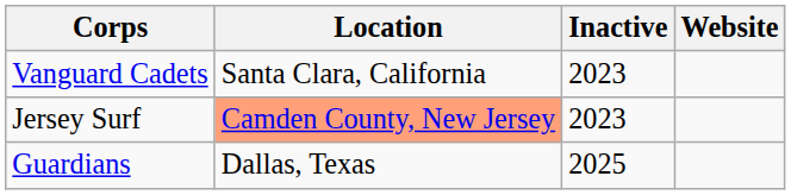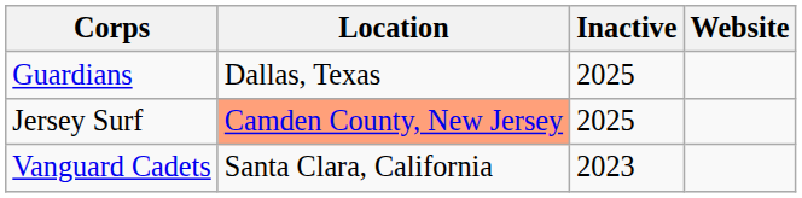 <table class="wikitable">
 <tr>
 <th>Corps</th>
 <th>Location</th>
 <th>Inactive</th>
 <th>Website</th>
 </tr>
 <tr>
+<td><a href='#'>Guardians</a></td>
+<td>Dallas, Texas</td>
+<td>2025</td>
+<td></td>
+</tr>
+<tr>
+<td>Jersey Surf</td>
+<td style="background: lightsalmon;"><a href='#'>Camden County, New Jersey</a></td>
+<td>2025</td>
+<td></td>
+</tr>
+<tr>
 <td><a href='#'>Vanguard Cadets</a></td>
 <td>Santa Clara, California</td>
 <td>2023</td>
 <td></td>
 </tr>
-<tr>
-<td>Jersey Surf</td>
-<td style="background: lightsalmon;"><a href='#'>Camden County, New Jersey</a></td>
-<td>2023</td>
-<td></td>
-</tr>
-<tr>
-<td><a href='#'>Guardians</a></td>
-<td>Dallas, Texas</td>
-<td>2025</td>
-<td></td>
-</tr>
 </table>
